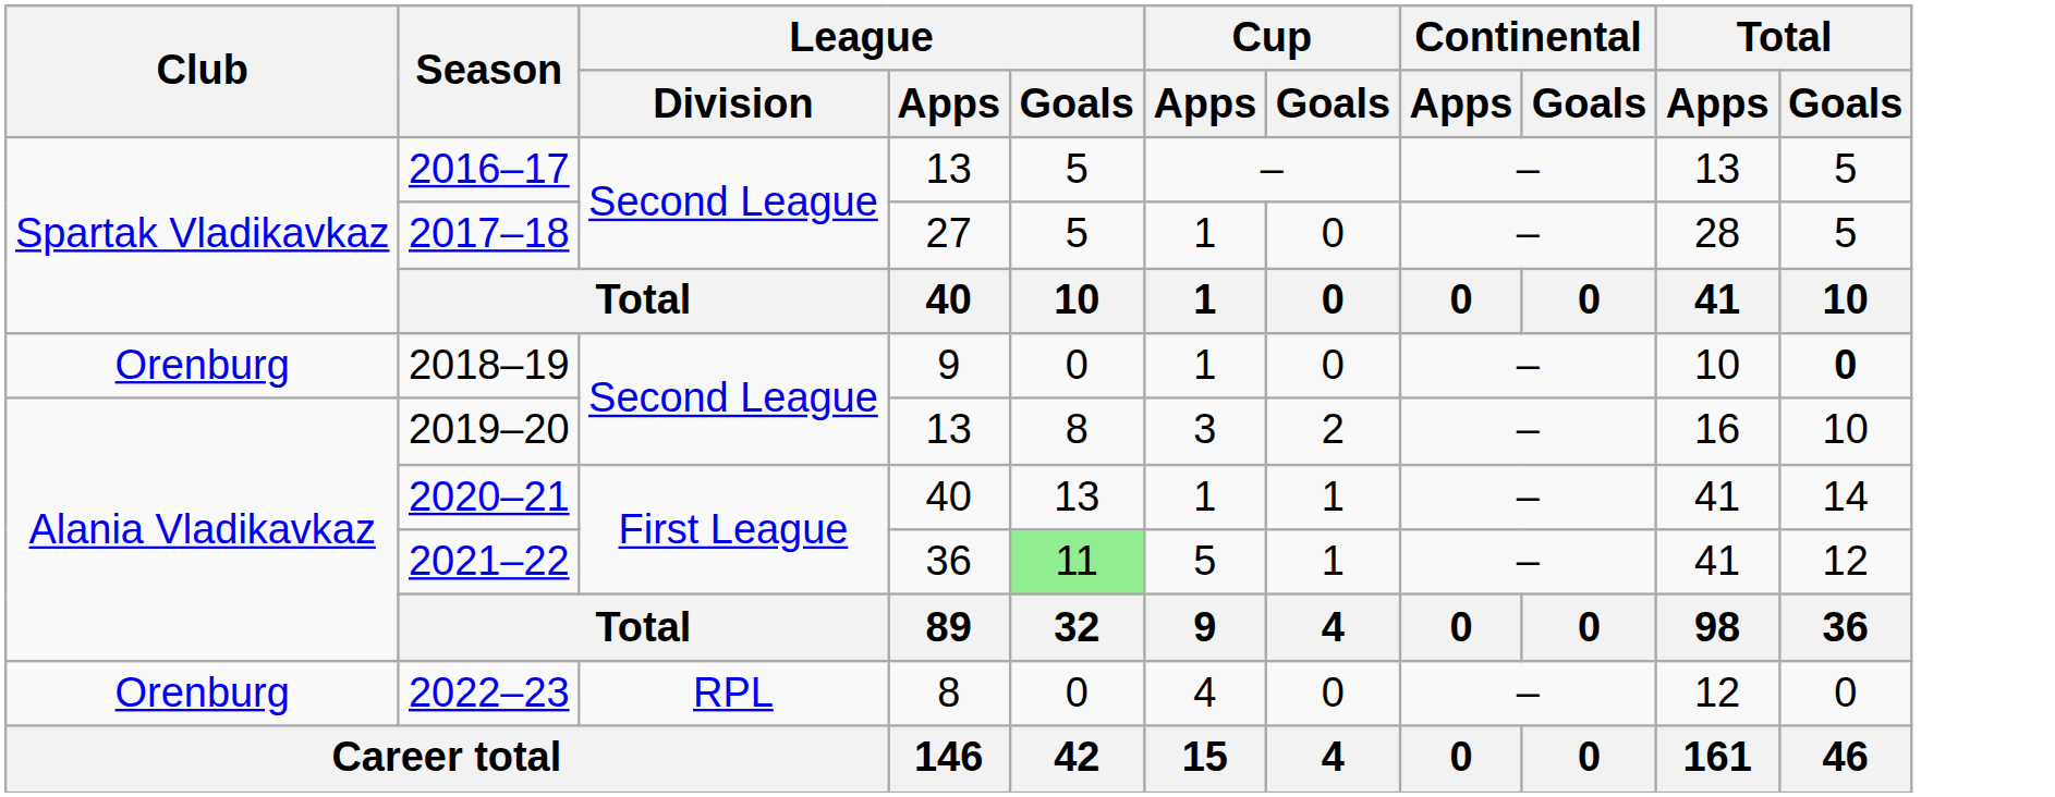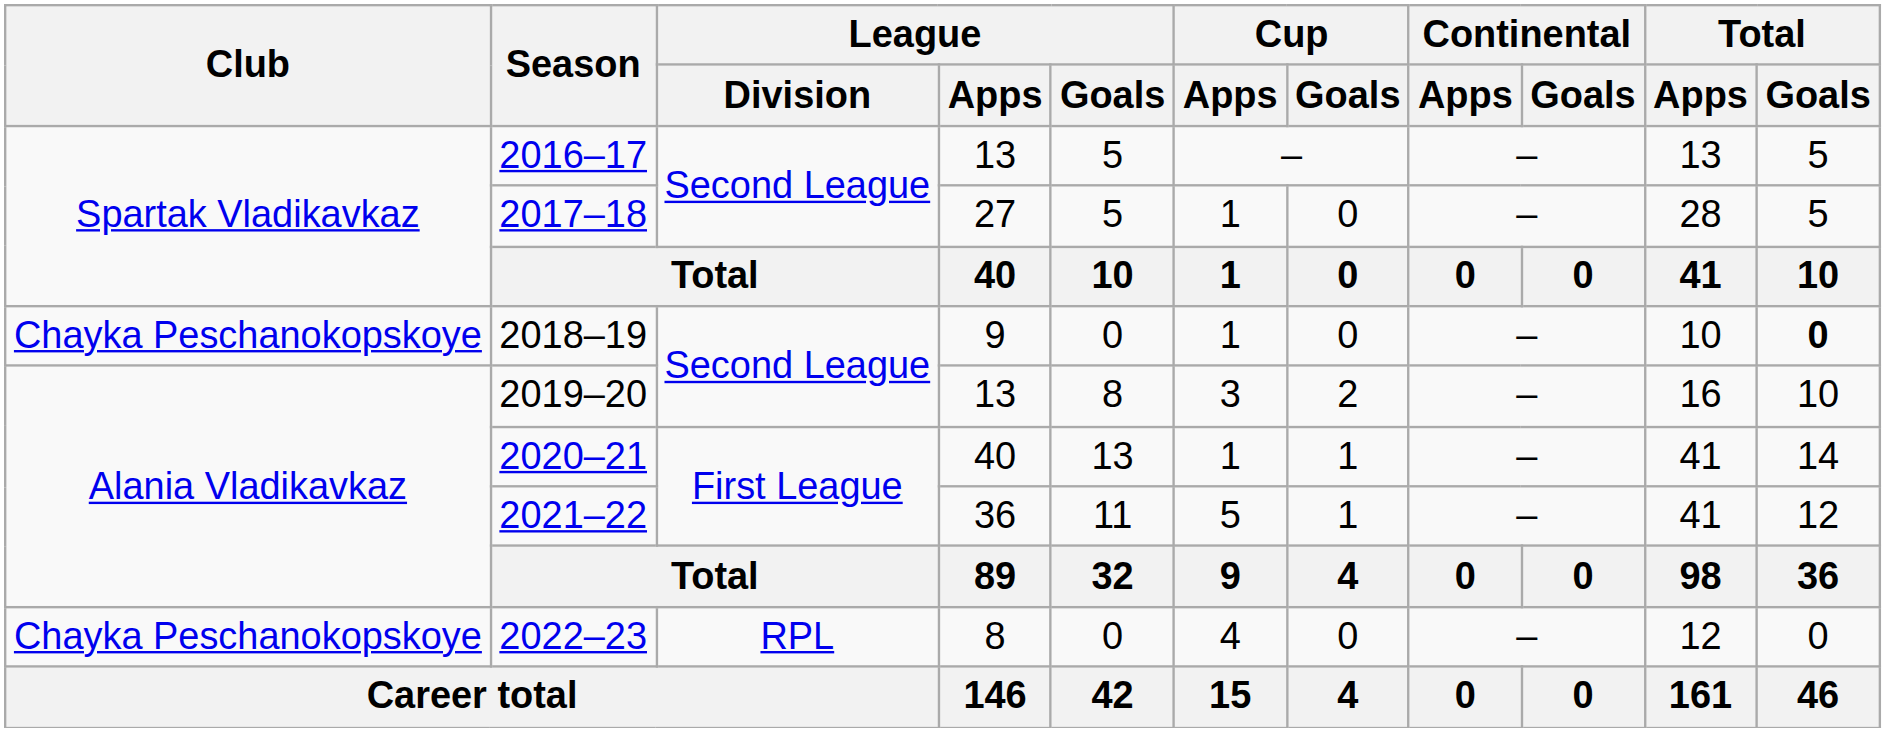 <table class="wikitable" style="text-align: center;">
 <tr>
 <th rowspan=2>Club</th>
 <th rowspan=2>Season</th>
 <th colspan=3>League</th>
 <th colspan=2>Cup</th>
 <th colspan=2>Continental</th>
 <th colspan=2>Total</th>
 </tr>
 <tr>
 <th>Division</th>
 <th>Apps</th>
 <th>Goals</th>
 <th>Apps</th>
 <th>Goals</th>
 <th>Apps</th>
 <th>Goals</th>
 <th>Apps</th>
 <th>Goals</th>
 </tr>
 <tr>
 <td rowspan="3"><a href='#'>Spartak Vladikavkaz</a></td>
 <td><a href='#'>2016–17</a></td>
 <td rowspan="2"><a href='#'>Second League</a></td>
 <td>13</td>
 <td>5</td>
 <td colspan=2>–</td>
 <td colspan=2>–</td>
 <td>13</td>
 <td>5</td>
 </tr>
 <tr>
 <td><a href='#'>2017–18</a></td>
 <td>27</td>
 <td>5</td>
 <td>1</td>
 <td>0</td>
 <td colspan=2>–</td>
 <td>28</td>
 <td>5</td>
 </tr>
 <tr>
 <th colspan=2>Total</th>
 <th>40</th>
 <th>10</th>
 <th>1</th>
 <th>0</th>
 <th>0</th>
 <th>0</th>
 <th>41</th>
 <th>10</th>
 </tr>
 <tr>
-<td><a href='#'>Orenburg</a></td>
+<td><a href='#'>Chayka Peschanokopskoye</a></td>
 <td>2018–19</td>
 <td rowspan="2"><a href='#'>Second League</a></td>
 <td>9</td>
 <td>0</td>
 <td>1</td>
 <td>0</td>
 <td colspan=2>–</td>
 <td>10</td>
 <td><strong>0</strong></td>
 </tr>
 <tr>
 <td rowspan="4"><a href='#'>Alania Vladikavkaz</a></td>
 <td>2019–20</td>
 <td>13</td>
 <td>8</td>
 <td>3</td>
 <td>2</td>
 <td colspan=2>–</td>
 <td>16</td>
 <td>10</td>
 </tr>
 <tr>
 <td><a href='#'>2020–21</a></td>
 <td rowspan="2"><a href='#'>First League</a></td>
 <td>40</td>
 <td>13</td>
 <td>1</td>
 <td>1</td>
 <td colspan=2>–</td>
 <td>41</td>
 <td>14</td>
 </tr>
 <tr>
 <td><a href='#'>2021–22</a></td>
 <td>36</td>
-<td style="background: lightgreen;">11</td>
+<td>11</td>
 <td>5</td>
 <td>1</td>
 <td colspan=2>–</td>
 <td>41</td>
 <td>12</td>
 </tr>
 <tr>
 <th colspan=2>Total</th>
 <th>89</th>
 <th>32</th>
 <th>9</th>
 <th>4</th>
 <th>0</th>
 <th>0</th>
 <th>98</th>
 <th>36</th>
 </tr>
 <tr>
-<td><a href='#'>Orenburg</a></td>
+<td><a href='#'>Chayka Peschanokopskoye</a></td>
 <td><a href='#'>2022–23</a></td>
 <td><a href='#'>RPL</a></td>
 <td>8</td>
 <td>0</td>
 <td>4</td>
 <td>0</td>
 <td colspan=2>–</td>
 <td>12</td>
 <td>0</td>
 </tr>
 <tr>
 <th colspan=3>Career total</th>
 <th>146</th>
 <th>42</th>
 <th>15</th>
 <th>4</th>
 <th>0</th>
 <th>0</th>
 <th>161</th>
 <th>46</th>
 </tr>
 </table>
